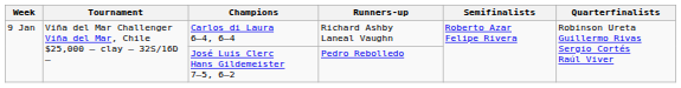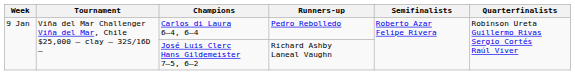 <table class="wikitable" style="font-size:92%;">
 <tr>
 <th style="width:52px;">Week</th>
 <th width="250">Tournament</th>
 <th width="210">Champions</th>
 <th width="210">Runners-up</th>
 <th width="170">Semifinalists</th>
 <th width="170">Quarterfinalists</th>
 </tr>
 <tr valign="top">
 <td rowspan="2">9 Jan</td>
 <td rowspan="2">Viña del Mar Challenger<br> <a href='#'>Viña del Mar</a>, Chile<br>$25,000 – clay – 32S/16D<br>  – </td>
 <td> <a href='#'>Carlos di Laura</a> <br>6–4, 6–4</td>
-<td> Richard Ashby <br>  Laneal Vaughn</td>
+<td> <a href='#'>Pedro Rebolledo</a></td>
 <td rowspan="2"> <a href='#'>Roberto Azar</a> <br>  <a href='#'>Felipe Rivera</a></td>
 <td rowspan="2"> Robinson Ureta <br> <a href='#'>Guillermo Rivas</a> <br> <a href='#'>Sergio Cortés</a> <br>  <a href='#'>Raúl Viver</a></td>
 </tr>
 <tr valign="top">
 <td> <a href='#'>José Luis Clerc</a> <br> <a href='#'>Hans Gildemeister</a><br>7–5, 6–2</td>
-<td> <a href='#'>Pedro Rebolledo</a></td>
+<td> Richard Ashby <br>  Laneal Vaughn</td>
 </tr>
 </table>
